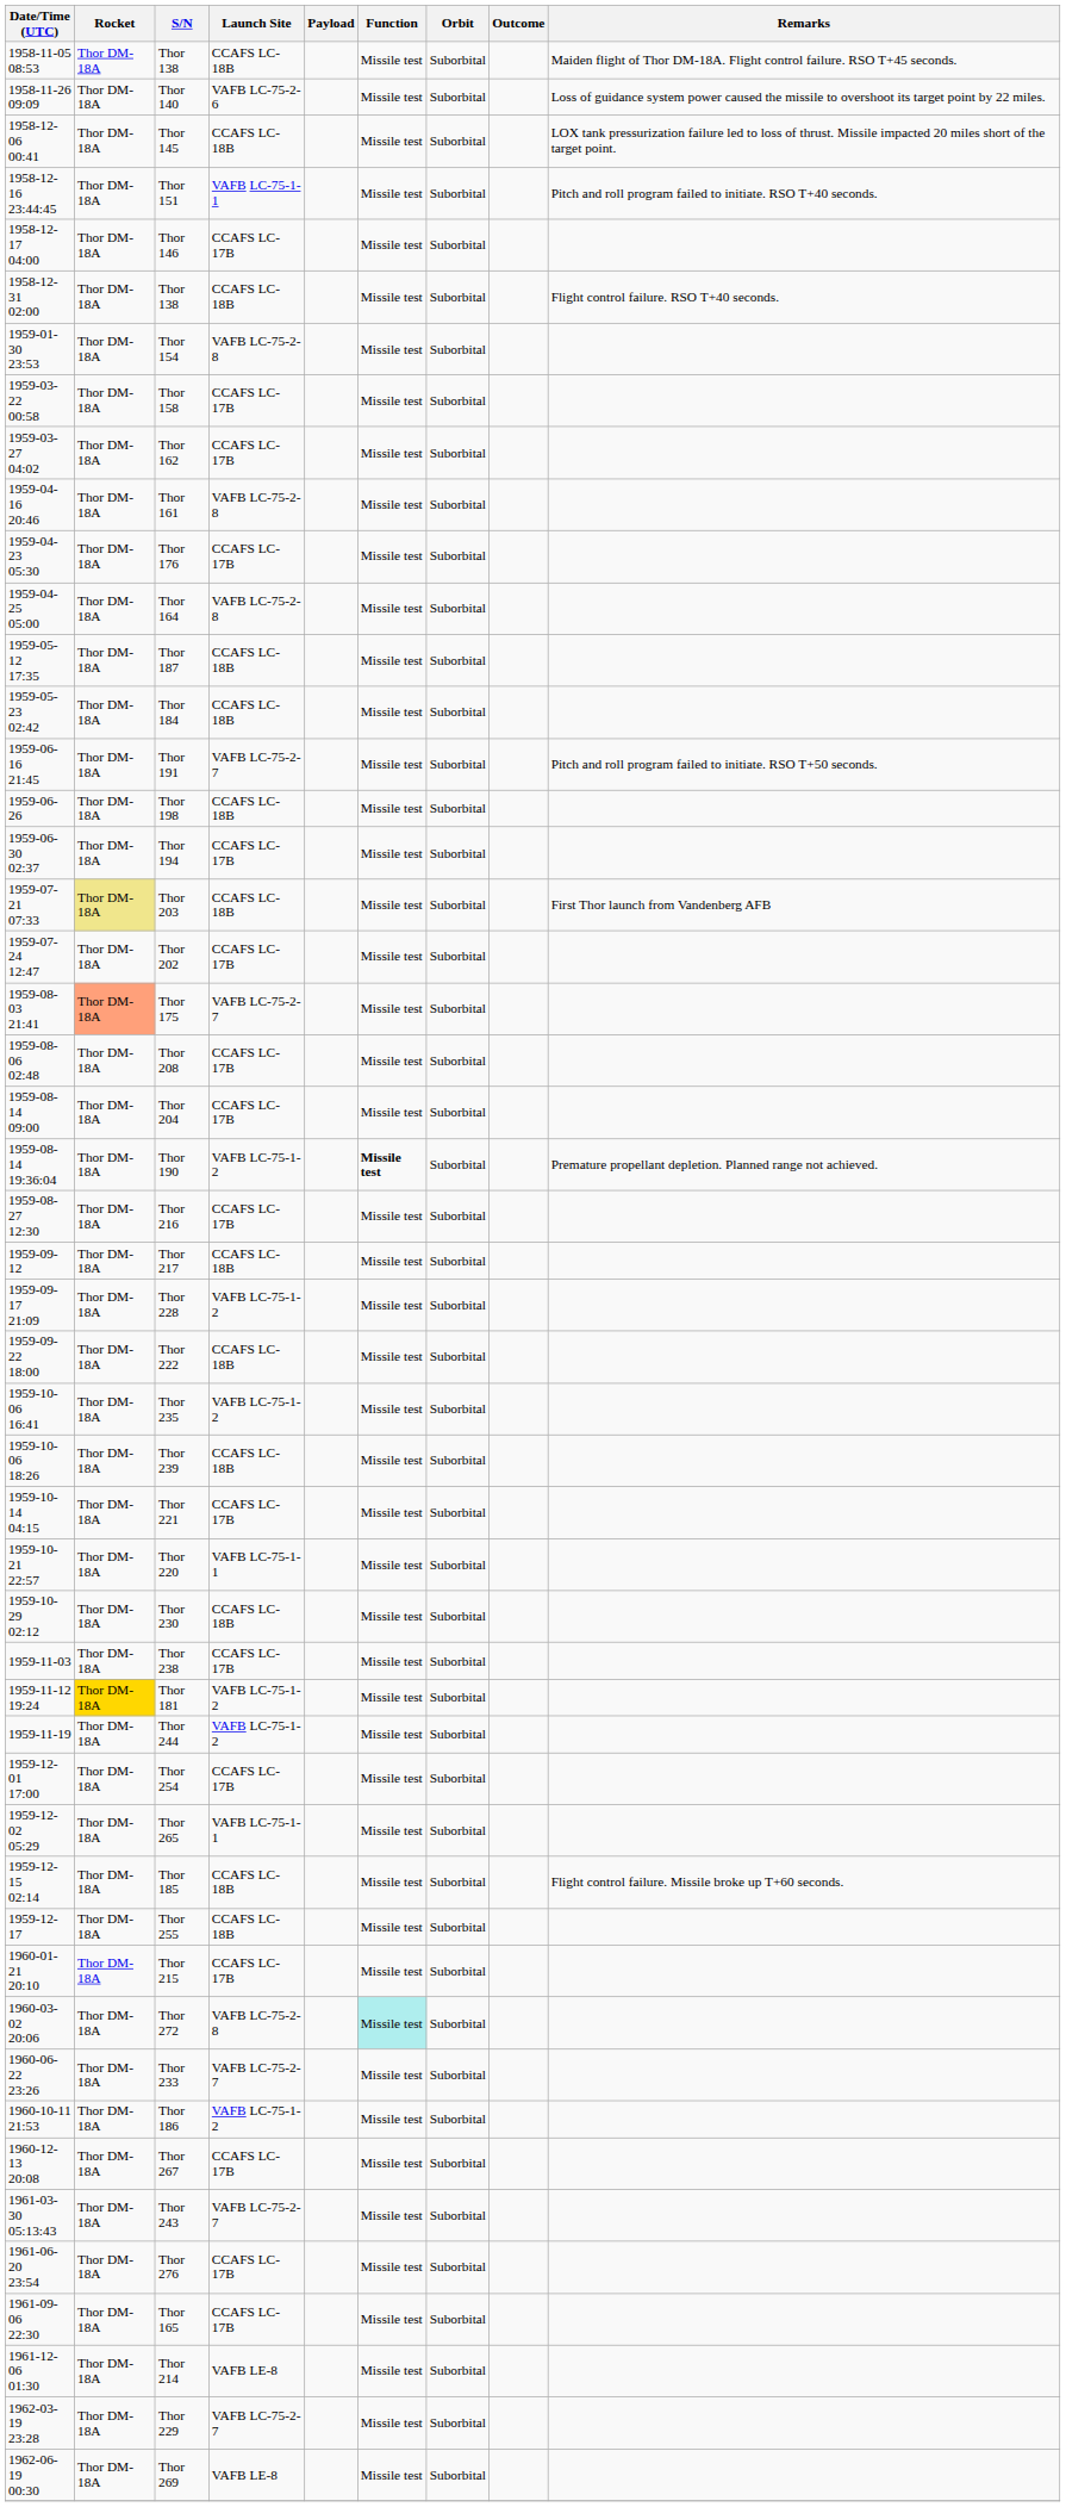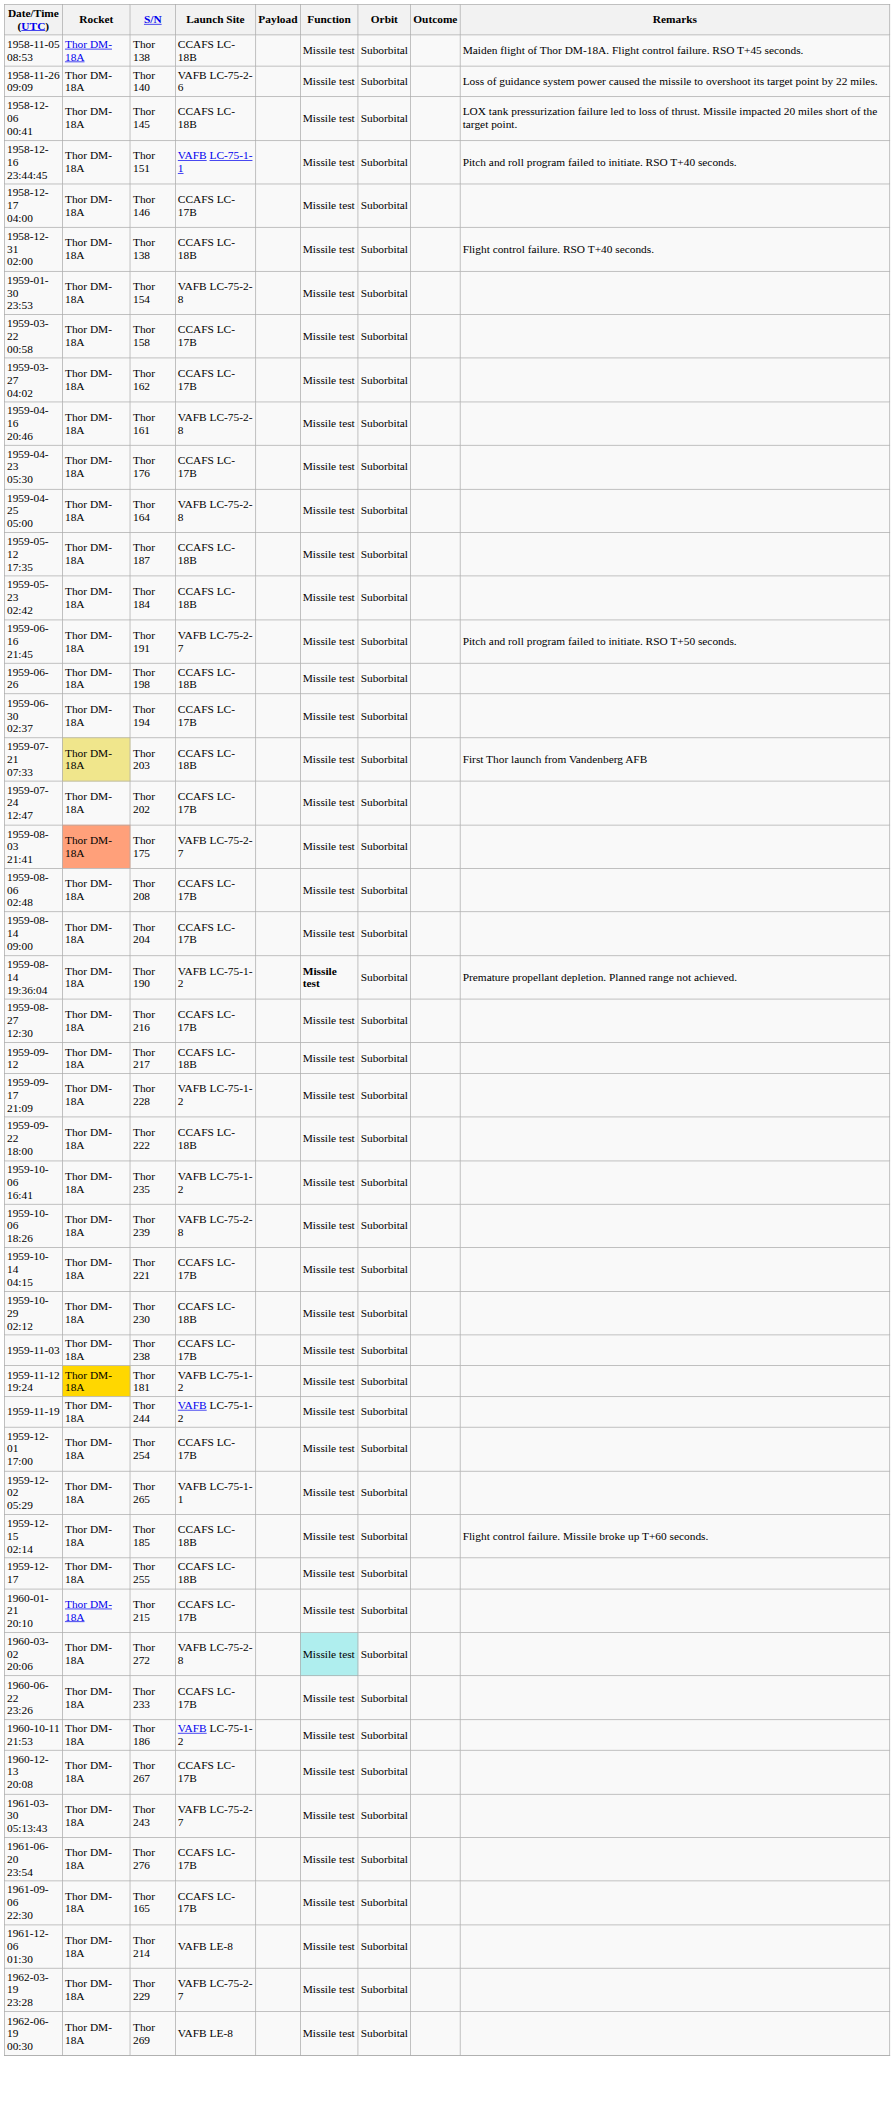 <table class="wikitable sortable mw-collapsible" style="margin: 1em 1em 1em 0" ;>
 <tr>
 <th>Date/Time<br>(<a href='#'>UTC</a>)</th>
 <th>Rocket</th>
 <th><a href='#'>S/N</a></th>
 <th>Launch Site</th>
 <th>Payload</th>
 <th>Function</th>
 <th>Orbit</th>
 <th>Outcome</th>
 <th>Remarks</th>
 </tr>
 <tr>
 <td>1958-11-05<br>08:53</td>
 <td><a href='#'>Thor DM-18A</a></td>
 <td>Thor 138</td>
 <td>CCAFS LC-18B</td>
 <td></td>
 <td>Missile test</td>
 <td>Suborbital</td>
 <td></td>
 <td>Maiden flight of Thor DM-18A. Flight control failure. RSO T+45 seconds.</td>
 </tr>
 <tr>
 <td>1958-11-26<br>09:09</td>
 <td>Thor DM-18A</td>
 <td>Thor 140</td>
 <td>VAFB LC-75-2-6</td>
 <td></td>
 <td>Missile test</td>
 <td>Suborbital</td>
 <td></td>
 <td>Loss of guidance system power caused the missile to overshoot its target point by 22 miles.</td>
 </tr>
 <tr>
 <td>1958-12-06<br>00:41</td>
 <td>Thor DM-18A</td>
 <td>Thor 145</td>
 <td>CCAFS LC-18B</td>
 <td></td>
 <td>Missile test</td>
 <td>Suborbital</td>
 <td></td>
 <td>LOX tank pressurization failure led to loss of thrust. Missile impacted 20 miles short of the target point.</td>
 </tr>
 <tr>
 <td>1958-12-16<br>23:44:45</td>
 <td>Thor DM-18A</td>
 <td>Thor 151</td>
 <td><a href='#'>VAFB</a> <a href='#'>LC-75-1-1</a></td>
 <td></td>
 <td>Missile test</td>
 <td>Suborbital</td>
 <td></td>
 <td>Pitch and roll program failed to initiate. RSO T+40 seconds.</td>
 </tr>
 <tr>
 <td>1958-12-17<br>04:00</td>
 <td>Thor DM-18A</td>
 <td>Thor 146</td>
 <td>CCAFS LC-17B</td>
 <td></td>
 <td>Missile test</td>
 <td>Suborbital</td>
 <td></td>
 <td></td>
 </tr>
 <tr>
 <td>1958-12-31<br>02:00</td>
 <td>Thor DM-18A</td>
 <td>Thor 138</td>
 <td>CCAFS LC-18B</td>
 <td></td>
 <td>Missile test</td>
 <td>Suborbital</td>
 <td></td>
 <td>Flight control failure. RSO T+40 seconds.</td>
 </tr>
 <tr>
 <td>1959-01-30<br>23:53</td>
 <td>Thor DM-18A</td>
 <td>Thor 154</td>
 <td>VAFB LC-75-2-8</td>
 <td></td>
 <td>Missile test</td>
 <td>Suborbital</td>
 <td></td>
 <td></td>
 </tr>
 <tr>
 <td>1959-03-22<br>00:58</td>
 <td>Thor DM-18A</td>
 <td>Thor 158</td>
 <td>CCAFS LC-17B</td>
 <td></td>
 <td>Missile test</td>
 <td>Suborbital</td>
 <td></td>
 <td></td>
 </tr>
 <tr>
 <td>1959-03-27<br>04:02</td>
 <td>Thor DM-18A</td>
 <td>Thor 162</td>
 <td>CCAFS LC-17B</td>
 <td></td>
 <td>Missile test</td>
 <td>Suborbital</td>
 <td></td>
 <td></td>
 </tr>
 <tr>
 <td>1959-04-16<br>20:46</td>
 <td>Thor DM-18A</td>
 <td>Thor 161</td>
 <td>VAFB LC-75-2-8</td>
 <td></td>
 <td>Missile test</td>
 <td>Suborbital</td>
 <td></td>
 <td></td>
 </tr>
 <tr>
 <td>1959-04-23<br>05:30</td>
 <td>Thor DM-18A</td>
 <td>Thor 176</td>
 <td>CCAFS LC-17B</td>
 <td></td>
 <td>Missile test</td>
 <td>Suborbital</td>
 <td></td>
 <td></td>
 </tr>
 <tr>
 <td>1959-04-25<br>05:00</td>
 <td>Thor DM-18A</td>
 <td>Thor 164</td>
 <td>VAFB LC-75-2-8</td>
 <td></td>
 <td>Missile test</td>
 <td>Suborbital</td>
 <td></td>
 <td></td>
 </tr>
 <tr>
 <td>1959-05-12<br>17:35</td>
 <td>Thor DM-18A</td>
 <td>Thor 187</td>
 <td>CCAFS LC-18B</td>
 <td></td>
 <td>Missile test</td>
 <td>Suborbital</td>
 <td></td>
 <td></td>
 </tr>
 <tr>
 <td>1959-05-23<br>02:42</td>
 <td>Thor DM-18A</td>
 <td>Thor 184</td>
 <td>CCAFS LC-18B</td>
 <td></td>
 <td>Missile test</td>
 <td>Suborbital</td>
 <td></td>
 <td></td>
 </tr>
 <tr>
 <td>1959-06-16<br>21:45</td>
 <td>Thor DM-18A</td>
 <td>Thor 191</td>
 <td>VAFB LC-75-2-7</td>
 <td></td>
 <td>Missile test</td>
 <td>Suborbital</td>
 <td></td>
 <td>Pitch and roll program failed to initiate. RSO T+50 seconds.</td>
 </tr>
 <tr>
 <td>1959-06-26</td>
 <td>Thor DM-18A</td>
 <td>Thor 198</td>
 <td>CCAFS LC-18B</td>
 <td></td>
 <td>Missile test</td>
 <td>Suborbital</td>
 <td></td>
 <td></td>
 </tr>
 <tr>
 <td>1959-06-30<br>02:37</td>
 <td>Thor DM-18A</td>
 <td>Thor 194</td>
 <td>CCAFS LC-17B</td>
 <td></td>
 <td>Missile test</td>
 <td>Suborbital</td>
 <td></td>
 <td></td>
 </tr>
 <tr>
 <td>1959-07-21<br>07:33</td>
 <td style="background: khaki;">Thor DM-18A</td>
 <td>Thor 203</td>
 <td>CCAFS LC-18B</td>
 <td></td>
 <td>Missile test</td>
 <td>Suborbital</td>
 <td></td>
 <td>First Thor launch from Vandenberg AFB</td>
 </tr>
 <tr>
 <td>1959-07-24<br>12:47</td>
 <td>Thor DM-18A</td>
 <td>Thor 202</td>
 <td>CCAFS LC-17B</td>
 <td></td>
 <td>Missile test</td>
 <td>Suborbital</td>
 <td></td>
 <td></td>
 </tr>
 <tr>
 <td>1959-08-03<br>21:41</td>
 <td style="background: lightsalmon;">Thor DM-18A</td>
 <td>Thor 175</td>
 <td>VAFB LC-75-2-7</td>
 <td></td>
 <td>Missile test</td>
 <td>Suborbital</td>
 <td></td>
 <td></td>
 </tr>
 <tr>
 <td>1959-08-06<br>02:48</td>
 <td>Thor DM-18A</td>
 <td>Thor 208</td>
 <td>CCAFS LC-17B</td>
 <td></td>
 <td>Missile test</td>
 <td>Suborbital</td>
 <td></td>
 <td></td>
 </tr>
 <tr>
 <td>1959-08-14<br>09:00</td>
 <td>Thor DM-18A</td>
 <td>Thor 204</td>
 <td>CCAFS LC-17B</td>
 <td></td>
 <td>Missile test</td>
 <td>Suborbital</td>
 <td></td>
 <td></td>
 </tr>
 <tr>
 <td>1959-08-14<br>19:36:04</td>
 <td>Thor DM-18A</td>
 <td>Thor 190</td>
 <td>VAFB LC-75-1-2</td>
 <td></td>
 <td><strong>Missile test</strong></td>
 <td>Suborbital</td>
 <td></td>
 <td>Premature propellant depletion. Planned range not achieved.</td>
 </tr>
 <tr>
 <td>1959-08-27<br>12:30</td>
 <td>Thor DM-18A</td>
 <td>Thor 216</td>
 <td>CCAFS LC-17B</td>
 <td></td>
 <td>Missile test</td>
 <td>Suborbital</td>
 <td></td>
 <td></td>
 </tr>
 <tr>
 <td>1959-09-12</td>
 <td>Thor DM-18A</td>
 <td>Thor 217</td>
 <td>CCAFS LC-18B</td>
 <td></td>
 <td>Missile test</td>
 <td>Suborbital</td>
 <td></td>
 <td></td>
 </tr>
 <tr>
 <td>1959-09-17<br>21:09</td>
 <td>Thor DM-18A</td>
 <td>Thor 228</td>
 <td>VAFB LC-75-1-2</td>
 <td></td>
 <td>Missile test</td>
 <td>Suborbital</td>
 <td></td>
 <td></td>
 </tr>
 <tr>
 <td>1959-09-22<br>18:00</td>
 <td>Thor DM-18A</td>
 <td>Thor 222</td>
 <td>CCAFS LC-18B</td>
 <td></td>
 <td>Missile test</td>
 <td>Suborbital</td>
 <td></td>
 <td></td>
 </tr>
 <tr>
 <td>1959-10-06<br>16:41</td>
 <td>Thor DM-18A</td>
 <td>Thor 235</td>
 <td>VAFB LC-75-1-2</td>
 <td></td>
 <td>Missile test</td>
 <td>Suborbital</td>
 <td></td>
 <td></td>
 </tr>
 <tr>
 <td>1959-10-06<br>18:26</td>
 <td>Thor DM-18A</td>
 <td>Thor 239</td>
-<td>CCAFS LC-18B</td>
+<td>VAFB LC-75-2-8</td>
 <td></td>
 <td>Missile test</td>
 <td>Suborbital</td>
 <td></td>
 <td></td>
 </tr>
 <tr>
 <td>1959-10-14<br>04:15</td>
 <td>Thor DM-18A</td>
 <td>Thor 221</td>
 <td>CCAFS LC-17B</td>
-<td></td>
-<td>Missile test</td>
-<td>Suborbital</td>
-<td></td>
-<td></td>
-</tr>
-<tr>
-<td>1959-10-21<br>22:57</td>
-<td>Thor DM-18A</td>
-<td>Thor 220</td>
-<td>VAFB LC-75-1-1</td>
 <td></td>
 <td>Missile test</td>
 <td>Suborbital</td>
 <td></td>
 <td></td>
 </tr>
 <tr>
 <td>1959-10-29<br>02:12</td>
 <td>Thor DM-18A</td>
 <td>Thor 230</td>
 <td>CCAFS LC-18B</td>
 <td></td>
 <td>Missile test</td>
 <td>Suborbital</td>
 <td></td>
 <td></td>
 </tr>
 <tr>
 <td>1959-11-03</td>
 <td>Thor DM-18A</td>
 <td>Thor 238</td>
 <td>CCAFS LC-17B</td>
 <td></td>
 <td>Missile test</td>
 <td>Suborbital</td>
 <td></td>
 <td></td>
 </tr>
 <tr>
 <td>1959-11-12<br>19:24</td>
 <td style="background: gold;">Thor DM-18A</td>
 <td>Thor 181</td>
 <td>VAFB LC-75-1-2</td>
 <td></td>
 <td>Missile test</td>
 <td>Suborbital</td>
 <td></td>
 <td></td>
 </tr>
 <tr>
 <td>1959-11-19</td>
 <td>Thor DM-18A</td>
 <td>Thor 244</td>
 <td><a href='#'>VAFB</a> LC-75-1-2</td>
 <td></td>
 <td>Missile test</td>
 <td>Suborbital</td>
 <td></td>
 <td></td>
 </tr>
 <tr>
 <td>1959-12-01<br>17:00</td>
 <td>Thor DM-18A</td>
 <td>Thor 254</td>
 <td>CCAFS LC-17B</td>
 <td></td>
 <td>Missile test</td>
 <td>Suborbital</td>
 <td></td>
 <td></td>
 </tr>
 <tr>
 <td>1959-12-02<br>05:29</td>
 <td>Thor DM-18A</td>
 <td>Thor 265</td>
 <td>VAFB LC-75-1-1</td>
 <td></td>
 <td>Missile test</td>
 <td>Suborbital</td>
 <td></td>
 <td></td>
 </tr>
 <tr>
 <td>1959-12-15<br>02:14</td>
 <td>Thor DM-18A</td>
 <td>Thor 185</td>
 <td>CCAFS LC-18B</td>
 <td></td>
 <td>Missile test</td>
 <td>Suborbital</td>
 <td></td>
 <td>Flight control failure. Missile broke up T+60 seconds.</td>
 </tr>
 <tr>
 <td>1959-12-17</td>
 <td>Thor DM-18A</td>
 <td>Thor 255</td>
 <td>CCAFS LC-18B</td>
 <td></td>
 <td>Missile test</td>
 <td>Suborbital</td>
 <td></td>
 <td></td>
 </tr>
 <tr>
 <td>1960-01-21<br>20:10</td>
 <td><a href='#'>Thor DM-18A</a></td>
 <td>Thor 215</td>
 <td>CCAFS LC-17B</td>
 <td></td>
 <td>Missile test</td>
 <td>Suborbital</td>
 <td></td>
 <td></td>
 </tr>
 <tr>
 <td>1960-03-02<br>20:06</td>
 <td>Thor DM-18A</td>
 <td>Thor 272</td>
 <td>VAFB LC-75-2-8</td>
 <td></td>
 <td style="background: paleturquoise;">Missile test</td>
 <td>Suborbital</td>
 <td></td>
 <td></td>
 </tr>
 <tr>
 <td>1960-06-22<br>23:26</td>
 <td>Thor DM-18A</td>
 <td>Thor 233</td>
-<td>VAFB LC-75-2-7</td>
+<td>CCAFS LC-17B</td>
 <td></td>
 <td>Missile test</td>
 <td>Suborbital</td>
 <td></td>
 <td></td>
 </tr>
 <tr>
 <td>1960-10-11<br>21:53</td>
 <td>Thor DM-18A</td>
 <td>Thor 186</td>
 <td><a href='#'>VAFB</a> LC-75-1-2</td>
 <td></td>
 <td>Missile test</td>
 <td>Suborbital</td>
 <td></td>
 <td></td>
 </tr>
 <tr>
 <td>1960-12-13<br>20:08</td>
 <td>Thor DM-18A</td>
 <td>Thor 267</td>
 <td>CCAFS LC-17B</td>
 <td></td>
 <td>Missile test</td>
 <td>Suborbital</td>
 <td></td>
 <td></td>
 </tr>
 <tr>
 <td>1961-03-30<br>05:13:43</td>
 <td>Thor DM-18A</td>
 <td>Thor 243</td>
 <td>VAFB LC-75-2-7</td>
 <td></td>
 <td>Missile test</td>
 <td>Suborbital</td>
 <td></td>
 <td></td>
 </tr>
 <tr>
 <td>1961-06-20<br>23:54</td>
 <td>Thor DM-18A</td>
 <td>Thor 276</td>
 <td>CCAFS LC-17B</td>
 <td></td>
 <td>Missile test</td>
 <td>Suborbital</td>
 <td></td>
 <td></td>
 </tr>
 <tr>
 <td>1961-09-06<br>22:30</td>
 <td>Thor DM-18A</td>
 <td>Thor 165</td>
 <td>CCAFS LC-17B</td>
 <td></td>
 <td>Missile test</td>
 <td>Suborbital</td>
 <td></td>
 <td></td>
 </tr>
 <tr>
 <td>1961-12-06<br>01:30</td>
 <td>Thor DM-18A</td>
 <td>Thor 214</td>
 <td>VAFB LE-8</td>
 <td></td>
 <td>Missile test</td>
 <td>Suborbital</td>
 <td></td>
 <td></td>
 </tr>
 <tr>
 <td>1962-03-19<br>23:28</td>
 <td>Thor DM-18A</td>
 <td>Thor 229</td>
 <td>VAFB LC-75-2-7</td>
 <td></td>
 <td>Missile test</td>
 <td>Suborbital</td>
 <td></td>
 <td></td>
 </tr>
 <tr>
 <td>1962-06-19<br>00:30</td>
 <td>Thor DM-18A</td>
 <td>Thor 269</td>
 <td>VAFB LE-8</td>
 <td></td>
 <td>Missile test</td>
 <td>Suborbital</td>
 <td></td>
 <td></td>
 </tr>
 <tr>
 </tr>
 </table>
